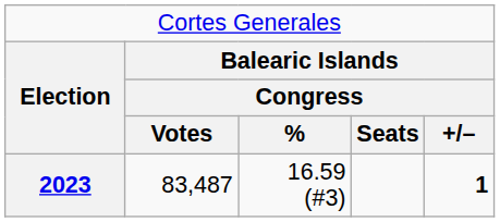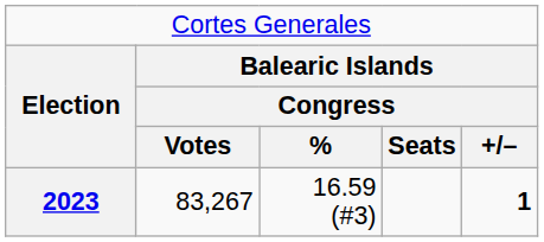 <table class="wikitable" style="text-align:right;">
 <tr>
 <td colspan="5" align="center"><a href='#'>Cortes Generales</a></td>
 </tr>
 <tr>
 <th rowspan="3" width="75">Election</th>
 <th colspan="4">Balearic Islands</th>
 </tr>
 <tr>
 <th colspan="4">Congress</th>
 </tr>
 <tr>
 <th width="70">Votes</th>
 <th width="70">%</th>
 <th>Seats</th>
 <th width="40">+/–</th>
 </tr>
 <tr>
 <th><a href='#'>2023</a></th>
-<td>83,487</td>
+<td>83,267</td>
 <td>16.59 (#3)</td>
 <td></td>
 <td><strong>1</strong></td>
 </tr>
 </table>
